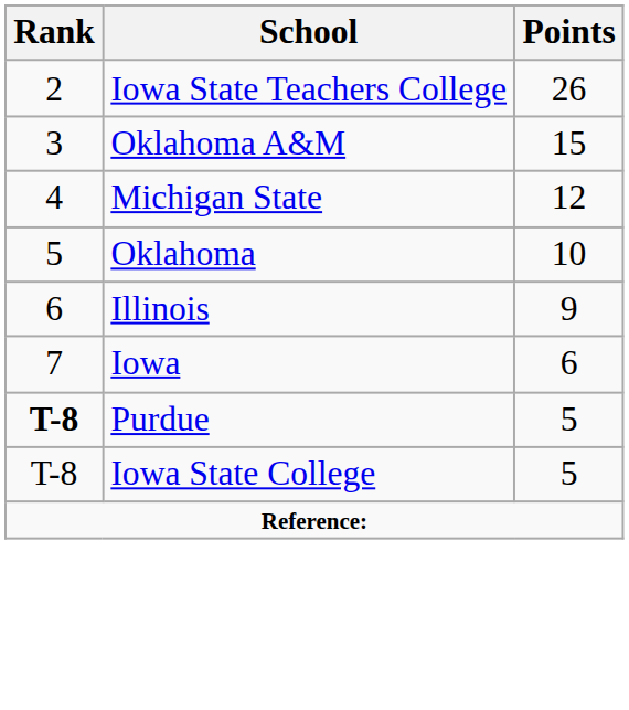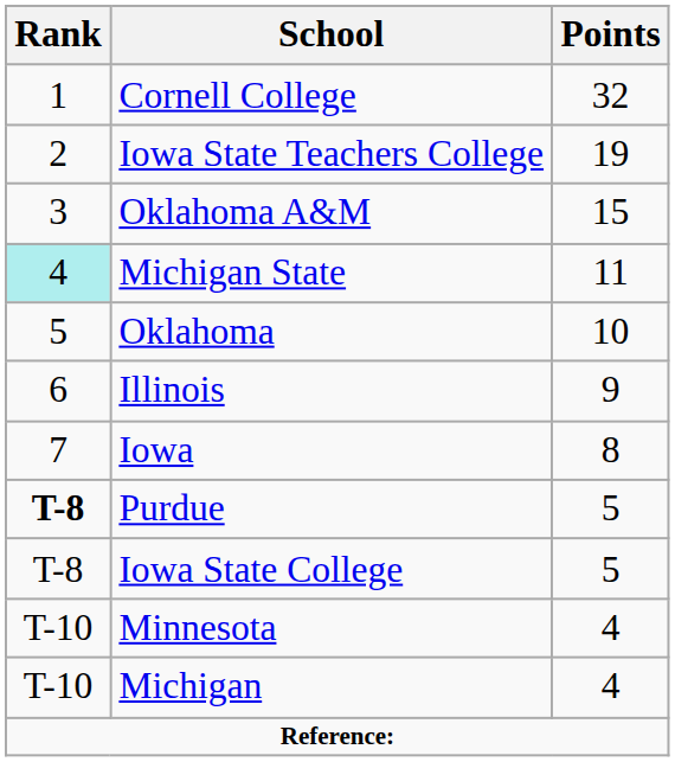 <table class="wikitable" style="text-align:center">
 <tr>
 <th>Rank</th>
 <th>School</th>
 <th>Points</th>
 </tr>
 <tr>
+<td>1</td>
+<td align=left><a href='#'>Cornell College</a></td>
+<td>32</td>
+</tr>
+<tr>
 <td>2</td>
 <td align=left><a href='#'>Iowa State Teachers College</a></td>
-<td>26</td>
+<td>19</td>
 </tr>
 <tr>
 <td>3</td>
 <td align=left><a href='#'>Oklahoma A&M</a></td>
 <td>15</td>
 </tr>
 <tr>
-<td>4</td>
+<td style="background: paleturquoise;">4</td>
 <td align=left><a href='#'>Michigan State</a></td>
-<td>12</td>
+<td>11</td>
 </tr>
 <tr>
 <td>5</td>
 <td align=left><a href='#'>Oklahoma</a></td>
 <td>10</td>
 </tr>
 <tr>
 <td>6</td>
 <td align=left><a href='#'>Illinois</a></td>
 <td>9</td>
 </tr>
 <tr>
 <td>7</td>
 <td align=left><a href='#'>Iowa</a></td>
-<td>6</td>
+<td>8</td>
 </tr>
 <tr>
 <td><strong>T-8</strong></td>
 <td align=left><a href='#'>Purdue</a></td>
 <td>5</td>
 </tr>
 <tr>
 <td>T-8</td>
 <td align=left><a href='#'>Iowa State College</a></td>
 <td>5</td>
 </tr>
 <tr>
+<td>T-10</td>
+<td align=left><a href='#'>Minnesota</a></td>
+<td>4</td>
+</tr>
+<tr>
+<td>T-10</td>
+<td align=left><a href='#'>Michigan</a></td>
+<td>4</td>
+</tr>
+<tr>
 <td colspan="3"  style="font-size:8pt; text-align:center;"><strong>Reference:</strong></td>
 </tr>
 </table>
